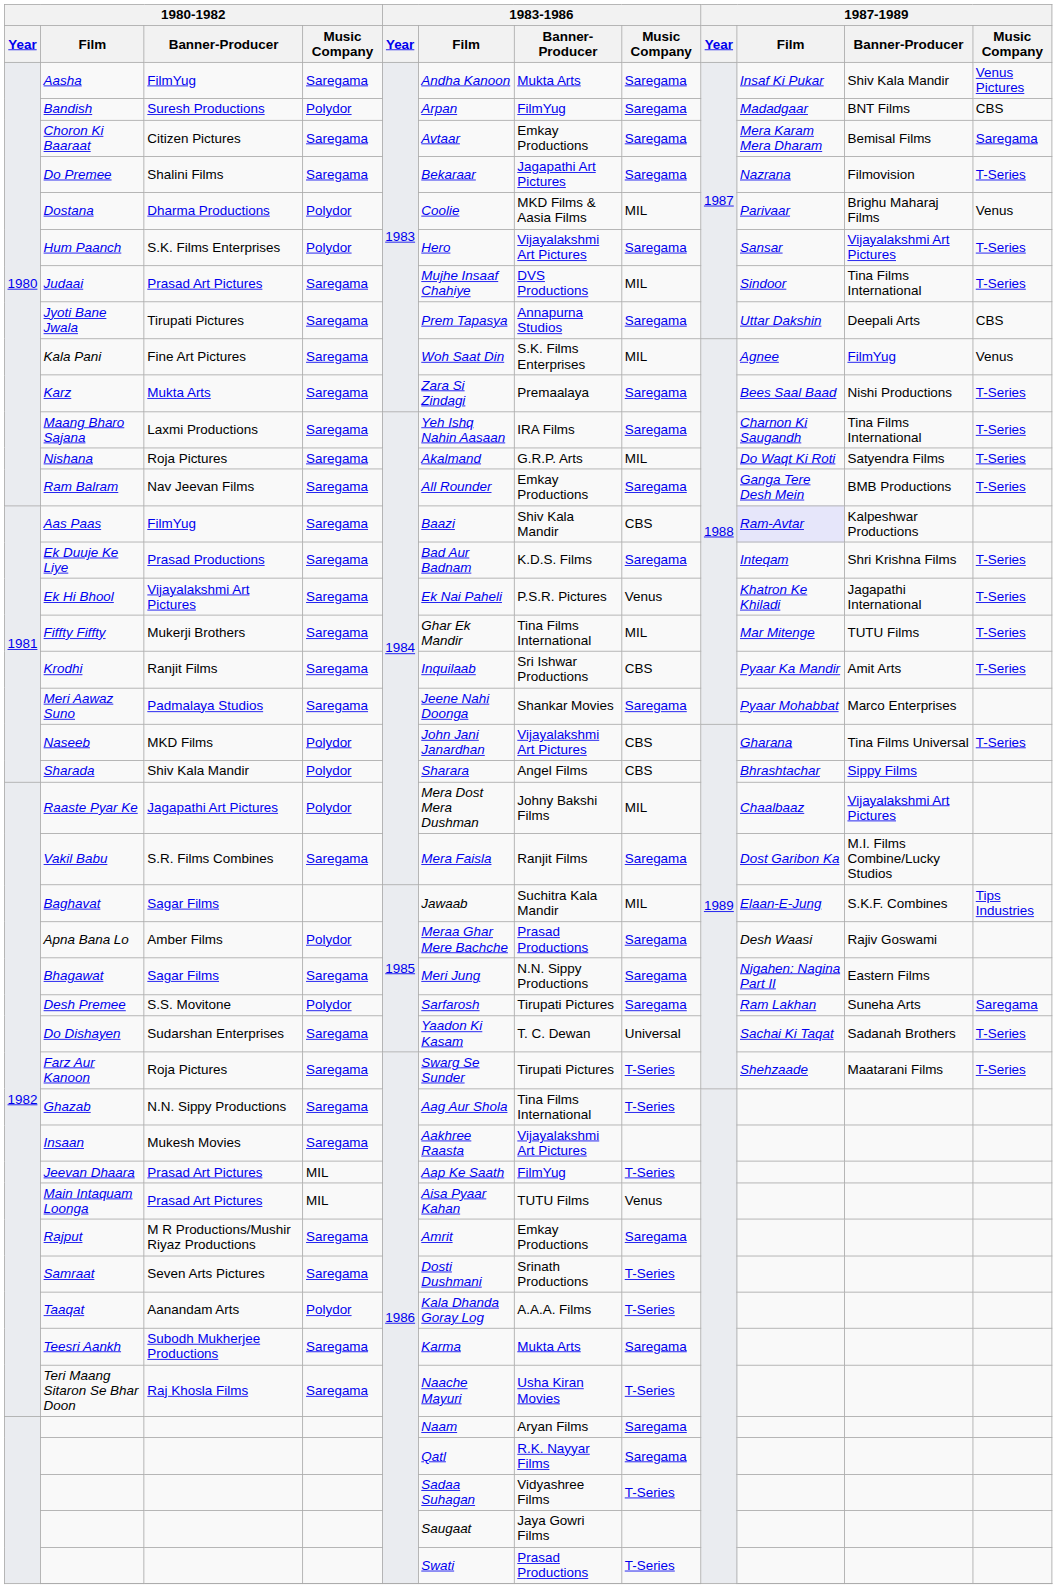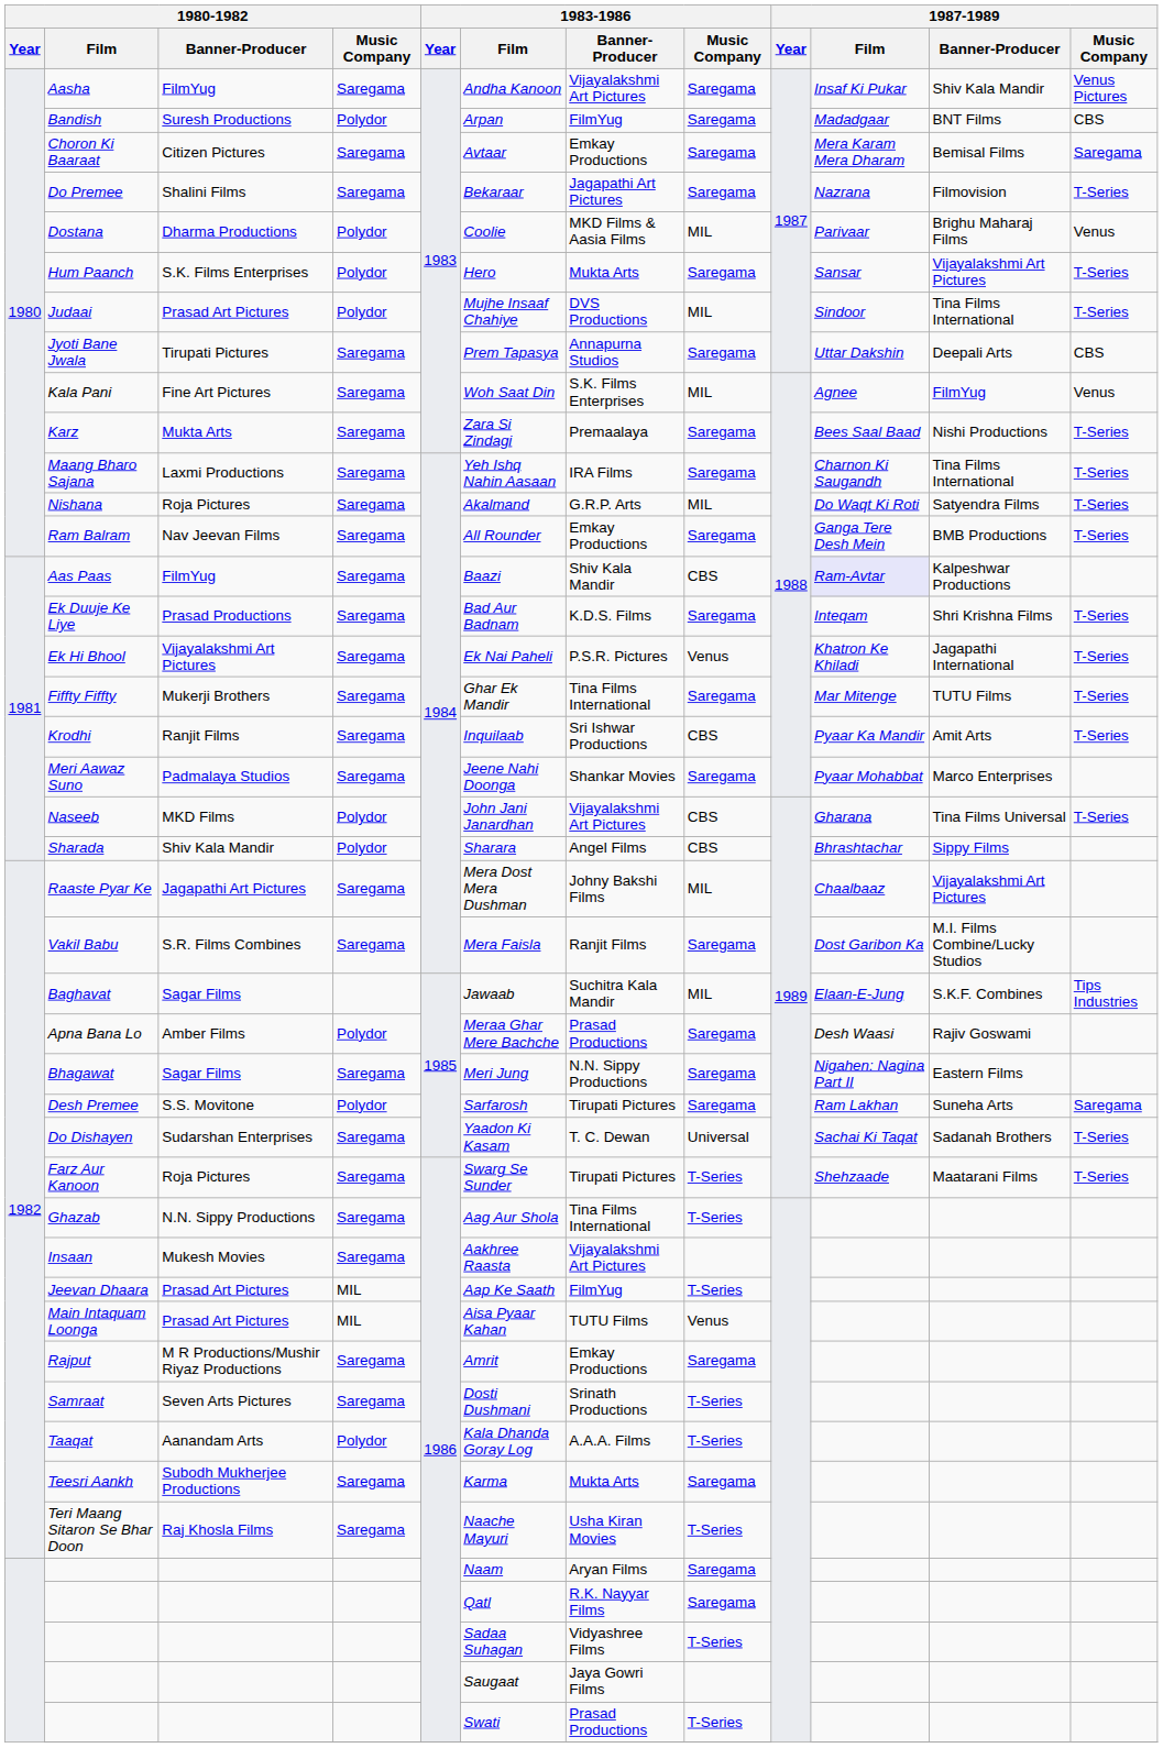 <table class="wikitable">
 <tr>
 <th colspan="4">1980-1982</th>
 <th colspan="4">1983-1986</th>
 <th colspan="4">1987-1989</th>
 </tr>
 <tr>
 <th style=max-width:2em><a href='#'>Year</a></th>
 <th>Film</th>
 <th>Banner-Producer</th>
 <th>Music Company</th>
 <th style=max-width:2em><a href='#'>Year</a></th>
 <th>Film</th>
 <th>Banner-Producer</th>
 <th>Music Company</th>
 <th style=max-width:2em><a href='#'>Year</a></th>
 <th>Film</th>
 <th>Banner-Producer</th>
 <th>Music Company</th>
 </tr>
 <tr>
 <td rowspan="13" style="background:#EAECF0; color:black;"><a href='#'>1980</a></td>
 <td><em><a href='#'>Aasha</a></em></td>
 <td><a href='#'>FilmYug</a></td>
 <td><a href='#'>Saregama</a></td>
 <td rowspan="10" style="background:#EAECF0; color:black;"><a href='#'>1983</a></td>
 <td><em><a href='#'>Andha Kanoon</a></em></td>
-<td><a href='#'>Mukta Arts</a></td>
+<td><a href='#'>Vijayalakshmi Art Pictures</a></td>
 <td><a href='#'>Saregama</a></td>
 <td rowspan="8" style="background:#EAECF0; color:black;"><a href='#'>1987</a></td>
 <td><em><a href='#'>Insaf Ki Pukar</a></em></td>
 <td>Shiv Kala Mandir</td>
 <td><a href='#'>Venus Pictures</a></td>
 </tr>
 <tr>
 <td><em><a href='#'>Bandish</a></em></td>
 <td><a href='#'>Suresh Productions</a></td>
 <td><a href='#'>Polydor</a></td>
 <td><em><a href='#'>Arpan</a></em></td>
 <td><a href='#'>FilmYug</a></td>
 <td><a href='#'>Saregama</a></td>
 <td><em><a href='#'>Madadgaar</a></em></td>
 <td>BNT Films</td>
 <td>CBS</td>
 </tr>
 <tr>
 <td><em><a href='#'>Choron Ki Baaraat</a></em></td>
 <td>Citizen Pictures</td>
 <td><a href='#'>Saregama</a></td>
 <td><em><a href='#'>Avtaar</a></em></td>
 <td>Emkay Productions</td>
 <td><a href='#'>Saregama</a></td>
 <td><em><a href='#'>Mera Karam Mera Dharam</a></em></td>
 <td>Bemisal Films</td>
 <td><a href='#'>Saregama</a></td>
 </tr>
 <tr>
 <td><em><a href='#'>Do Premee</a></em></td>
 <td>Shalini Films</td>
 <td><a href='#'>Saregama</a></td>
 <td><em><a href='#'>Bekaraar</a></em></td>
 <td><a href='#'>Jagapathi Art Pictures</a></td>
 <td><a href='#'>Saregama</a></td>
 <td><em><a href='#'>Nazrana</a></em></td>
 <td>Filmovision</td>
 <td><a href='#'>T-Series</a></td>
 </tr>
 <tr>
 <td><em><a href='#'>Dostana</a></em></td>
 <td><a href='#'>Dharma Productions</a></td>
 <td><a href='#'>Polydor</a></td>
 <td><em><a href='#'>Coolie</a></em></td>
 <td>MKD Films & Aasia Films</td>
 <td>MIL</td>
 <td><em><a href='#'>Parivaar</a></em></td>
 <td>Brighu Maharaj Films</td>
 <td>Venus</td>
 </tr>
 <tr>
 <td><em><a href='#'>Hum Paanch</a></em></td>
 <td>S.K. Films Enterprises</td>
 <td><a href='#'>Polydor</a></td>
 <td><em><a href='#'>Hero</a></em></td>
-<td><a href='#'>Vijayalakshmi Art Pictures</a></td>
+<td><a href='#'>Mukta Arts</a></td>
 <td><a href='#'>Saregama</a></td>
 <td><em><a href='#'>Sansar</a></em></td>
 <td><a href='#'>Vijayalakshmi Art Pictures</a></td>
 <td><a href='#'>T-Series</a></td>
 </tr>
 <tr>
 <td><em><a href='#'>Judaai</a></em></td>
 <td><a href='#'>Prasad Art Pictures</a></td>
-<td><a href='#'>Saregama</a></td>
+<td><a href='#'>Polydor</a></td>
 <td><em><a href='#'>Mujhe Insaaf Chahiye</a></em></td>
 <td><a href='#'>DVS Productions</a></td>
 <td>MIL</td>
 <td><em><a href='#'>Sindoor</a></em></td>
 <td>Tina Films International</td>
 <td><a href='#'>T-Series</a></td>
 </tr>
 <tr>
 <td><em><a href='#'>Jyoti Bane Jwala</a></em></td>
 <td>Tirupati Pictures</td>
 <td><a href='#'>Saregama</a></td>
 <td><em><a href='#'>Prem Tapasya</a></em></td>
 <td><a href='#'>Annapurna Studios</a></td>
 <td><a href='#'>Saregama</a></td>
 <td><em><a href='#'>Uttar Dakshin</a></em></td>
 <td>Deepali Arts</td>
 <td>CBS</td>
 </tr>
 <tr>
 <td><em>Kala Pani</em></td>
 <td>Fine Art Pictures</td>
 <td><a href='#'>Saregama</a></td>
 <td><em><a href='#'>Woh Saat Din</a></em></td>
 <td>S.K. Films Enterprises</td>
 <td>MIL</td>
 <td rowspan="11" style="background:#EAECF0; color:black;"><a href='#'>1988</a></td>
 <td><em><a href='#'>Agnee</a></em></td>
 <td><a href='#'>FilmYug</a></td>
 <td>Venus</td>
 </tr>
 <tr>
 <td><em><a href='#'>Karz</a></em></td>
 <td><a href='#'>Mukta Arts</a></td>
 <td><a href='#'>Saregama</a></td>
 <td><em><a href='#'>Zara Si Zindagi</a></em></td>
 <td>Premaalaya</td>
 <td><a href='#'>Saregama</a></td>
 <td><em><a href='#'>Bees Saal Baad</a></em></td>
 <td>Nishi Productions</td>
 <td><a href='#'>T-Series</a></td>
 </tr>
 <tr>
 <td><em><a href='#'>Maang Bharo Sajana</a></em></td>
 <td>Laxmi Productions</td>
 <td><a href='#'>Saregama</a></td>
 <td rowspan="13" style="background:#EAECF0; color:black;"><a href='#'>1984</a></td>
 <td><em><a href='#'>Yeh Ishq Nahin Aasaan</a></em></td>
 <td>IRA Films</td>
 <td><a href='#'>Saregama</a></td>
 <td><em><a href='#'>Charnon Ki Saugandh</a></em></td>
 <td>Tina Films International</td>
 <td><a href='#'>T-Series</a></td>
 </tr>
 <tr>
 <td><em><a href='#'>Nishana</a></em></td>
 <td>Roja Pictures</td>
 <td><a href='#'>Saregama</a></td>
 <td><em><a href='#'>Akalmand</a></em></td>
 <td>G.R.P. Arts</td>
 <td>MIL</td>
 <td><em><a href='#'>Do Waqt Ki Roti</a></em></td>
 <td>Satyendra Films</td>
 <td><a href='#'>T-Series</a></td>
 </tr>
 <tr>
 <td><em><a href='#'>Ram Balram</a></em></td>
 <td>Nav Jeevan Films</td>
 <td><a href='#'>Saregama</a></td>
 <td><em><a href='#'>All Rounder</a></em></td>
 <td>Emkay Productions</td>
 <td><a href='#'>Saregama</a></td>
 <td><em><a href='#'>Ganga Tere Desh Mein</a></em></td>
 <td>BMB Productions</td>
 <td><a href='#'>T-Series</a></td>
 </tr>
 <tr>
 <td rowspan="8" style="background:#EAECF0; color:black;"><a href='#'>1981</a></td>
 <td><em><a href='#'>Aas Paas</a></em></td>
 <td><a href='#'>FilmYug</a></td>
 <td><a href='#'>Saregama</a></td>
 <td><em><a href='#'>Baazi</a></em></td>
 <td>Shiv Kala Mandir</td>
 <td>CBS</td>
 <td style="background: lavender;"><em><a href='#'>Ram-Avtar</a></em></td>
 <td>Kalpeshwar Productions</td>
 <td></td>
 </tr>
 <tr>
 <td><em><a href='#'>Ek Duuje Ke Liye</a></em></td>
 <td><a href='#'>Prasad Productions</a></td>
 <td><a href='#'>Saregama</a></td>
 <td><em><a href='#'>Bad Aur Badnam</a></em></td>
 <td>K.D.S. Films</td>
 <td><a href='#'>Saregama</a></td>
 <td><em><a href='#'>Inteqam</a></em></td>
 <td>Shri Krishna Films</td>
 <td><a href='#'>T-Series</a></td>
 </tr>
 <tr>
 <td><em><a href='#'>Ek Hi Bhool</a></em></td>
 <td><a href='#'>Vijayalakshmi Art Pictures</a></td>
 <td><a href='#'>Saregama</a></td>
 <td><em><a href='#'>Ek Nai Paheli</a></em></td>
 <td>P.S.R. Pictures</td>
 <td>Venus</td>
 <td><em><a href='#'>Khatron Ke Khiladi</a></em></td>
 <td>Jagapathi International</td>
 <td><a href='#'>T-Series</a></td>
 </tr>
 <tr>
 <td><em><a href='#'>Fiffty Fiffty</a></em></td>
 <td>Mukerji Brothers</td>
 <td><a href='#'>Saregama</a></td>
 <td><em>Ghar Ek Mandir</em></td>
 <td>Tina Films International</td>
-<td>MIL</td>
+<td><a href='#'>Saregama</a></td>
 <td><em><a href='#'>Mar Mitenge</a></em></td>
 <td>TUTU Films</td>
 <td><a href='#'>T-Series</a></td>
 </tr>
 <tr>
 <td><em><a href='#'>Krodhi</a></em></td>
 <td>Ranjit Films</td>
 <td><a href='#'>Saregama</a></td>
 <td><em><a href='#'>Inquilaab</a></em></td>
 <td>Sri Ishwar Productions</td>
 <td>CBS</td>
 <td><em><a href='#'>Pyaar Ka Mandir</a></em></td>
 <td>Amit Arts</td>
 <td><a href='#'>T-Series</a></td>
 </tr>
 <tr>
 <td><em><a href='#'>Meri Aawaz Suno</a></em></td>
 <td><a href='#'>Padmalaya Studios</a></td>
 <td><a href='#'>Saregama</a></td>
 <td><em><a href='#'>Jeene Nahi Doonga</a></em></td>
 <td>Shankar Movies</td>
 <td><a href='#'>Saregama</a></td>
 <td><em><a href='#'>Pyaar Mohabbat</a></em></td>
 <td>Marco Enterprises</td>
 <td></td>
 </tr>
 <tr>
 <td><em><a href='#'>Naseeb</a></em></td>
 <td>MKD Films</td>
 <td><a href='#'>Polydor</a></td>
 <td><em><a href='#'>John Jani Janardhan</a></em></td>
 <td><a href='#'>Vijayalakshmi Art Pictures</a></td>
 <td>CBS</td>
 <td rowspan="10" style="background:#EAECF0; color:black;"><a href='#'>1989</a></td>
 <td><em><a href='#'>Gharana</a></em></td>
 <td>Tina Films Universal</td>
 <td><a href='#'>T-Series</a></td>
 </tr>
 <tr>
 <td><em><a href='#'>Sharada</a></em></td>
 <td>Shiv Kala Mandir</td>
 <td><a href='#'>Polydor</a></td>
 <td><em><a href='#'>Sharara</a></em></td>
 <td>Angel Films</td>
 <td>CBS</td>
 <td><em><a href='#'>Bhrashtachar</a></em></td>
 <td><a href='#'>Sippy Films</a></td>
 <td></td>
 </tr>
 <tr>
 <td rowspan="17" style="background:#EAECF0; color:black;"><a href='#'>1982</a></td>
 <td><em><a href='#'>Raaste Pyar Ke</a></em></td>
 <td><a href='#'>Jagapathi Art Pictures</a></td>
-<td><a href='#'>Polydor</a></td>
+<td><a href='#'>Saregama</a></td>
 <td><em>Mera Dost Mera Dushman</em></td>
 <td>Johny Bakshi Films</td>
 <td>MIL</td>
 <td><em><a href='#'>Chaalbaaz</a></em></td>
 <td><a href='#'>Vijayalakshmi Art Pictures</a></td>
 <td></td>
 </tr>
 <tr>
 <td><em><a href='#'>Vakil Babu</a></em></td>
 <td>S.R. Films Combines</td>
 <td><a href='#'>Saregama</a></td>
 <td><em><a href='#'>Mera Faisla</a></em></td>
 <td>Ranjit Films</td>
 <td><a href='#'>Saregama</a></td>
 <td><em><a href='#'>Dost Garibon Ka</a></em></td>
 <td>M.I. Films Combine/Lucky Studios</td>
 <td></td>
 </tr>
 <tr>
 <td><em><a href='#'>Baghavat</a></em></td>
 <td><a href='#'>Sagar Films</a></td>
 <td></td>
 <td rowspan="5" style="background:#EAECF0; color:black;"><a href='#'>1985</a></td>
 <td><em>Jawaab</em></td>
 <td>Suchitra Kala Mandir</td>
 <td>MIL</td>
 <td><em><a href='#'>Elaan-E-Jung</a></em></td>
 <td>S.K.F. Combines</td>
 <td><a href='#'>Tips Industries</a></td>
 </tr>
 <tr>
 <td><em>Apna Bana Lo</em></td>
 <td>Amber Films</td>
 <td><a href='#'>Polydor</a></td>
 <td><em><a href='#'>Meraa Ghar Mere Bachche</a></em></td>
 <td><a href='#'>Prasad Productions</a></td>
 <td><a href='#'>Saregama</a></td>
 <td><em>Desh Waasi</em></td>
 <td>Rajiv Goswami</td>
 <td></td>
 </tr>
 <tr>
 <td><em><a href='#'>Bhagawat</a></em></td>
 <td><a href='#'>Sagar Films</a></td>
 <td><a href='#'>Saregama</a></td>
 <td><em><a href='#'>Meri Jung</a></em></td>
 <td>N.N. Sippy Productions</td>
 <td><a href='#'>Saregama</a></td>
 <td><em><a href='#'>Nigahen: Nagina Part II</a></em></td>
 <td>Eastern Films</td>
 <td></td>
 </tr>
 <tr>
 <td><em><a href='#'>Desh Premee</a></em></td>
 <td>S.S. Movitone</td>
 <td><a href='#'>Polydor</a></td>
 <td><em><a href='#'>Sarfarosh</a></em></td>
 <td>Tirupati Pictures</td>
 <td><a href='#'>Saregama</a></td>
 <td><em><a href='#'>Ram Lakhan</a></em></td>
 <td>Suneha Arts</td>
 <td><a href='#'>Saregama</a></td>
 </tr>
 <tr>
 <td><em><a href='#'>Do Dishayen</a></em></td>
 <td>Sudarshan Enterprises</td>
 <td><a href='#'>Saregama</a></td>
 <td><em><a href='#'>Yaadon Ki Kasam</a></em></td>
 <td>T. C. Dewan</td>
 <td>Universal</td>
 <td><em><a href='#'>Sachai Ki Taqat</a></em></td>
 <td>Sadanah Brothers</td>
 <td><a href='#'>T-Series</a></td>
 </tr>
 <tr>
 <td><em><a href='#'>Farz Aur Kanoon</a></em></td>
 <td>Roja Pictures</td>
 <td><a href='#'>Saregama</a></td>
 <td rowspan="15" style="background:#EAECF0; color:black;"><a href='#'>1986</a></td>
 <td><em><a href='#'>Swarg Se Sunder</a></em></td>
 <td>Tirupati Pictures</td>
 <td><a href='#'>T-Series</a></td>
 <td><em><a href='#'>Shehzaade</a></em></td>
 <td>Maatarani Films</td>
 <td><a href='#'>T-Series</a></td>
 </tr>
 <tr>
 <td><em><a href='#'>Ghazab</a></em></td>
 <td>N.N. Sippy Productions</td>
 <td><a href='#'>Saregama</a></td>
 <td><em><a href='#'>Aag Aur Shola</a></em></td>
 <td>Tina Films International</td>
 <td><a href='#'>T-Series</a></td>
 <td rowspan="16" style="background:#EAECF0; color:black;"></td>
 <td></td>
 <td></td>
 <td></td>
 </tr>
 <tr>
 <td><em><a href='#'>Insaan</a></em></td>
 <td>Mukesh Movies</td>
 <td><a href='#'>Saregama</a></td>
 <td><em><a href='#'>Aakhree Raasta</a></em></td>
 <td><a href='#'>Vijayalakshmi Art Pictures</a></td>
 <td></td>
 <td></td>
 <td></td>
 <td></td>
 </tr>
 <tr>
 <td><em><a href='#'>Jeevan Dhaara</a></em></td>
 <td><a href='#'>Prasad Art Pictures</a></td>
 <td>MIL</td>
 <td><em><a href='#'>Aap Ke Saath</a></em></td>
 <td><a href='#'>FilmYug</a></td>
 <td><a href='#'>T-Series</a></td>
 <td></td>
 <td></td>
 <td></td>
 </tr>
 <tr>
 <td><em><a href='#'>Main Intaquam Loonga</a></em></td>
 <td><a href='#'>Prasad Art Pictures</a></td>
 <td>MIL</td>
 <td><em><a href='#'>Aisa Pyaar Kahan</a></em></td>
 <td>TUTU Films</td>
 <td>Venus</td>
 <td></td>
 <td></td>
 <td></td>
 </tr>
 <tr>
 <td><em><a href='#'>Rajput</a></em></td>
 <td>M R Productions/Mushir Riyaz Productions</td>
 <td><a href='#'>Saregama</a></td>
 <td><em><a href='#'>Amrit</a></em></td>
 <td>Emkay Productions</td>
 <td><a href='#'>Saregama</a></td>
 <td></td>
 <td></td>
 <td></td>
 </tr>
 <tr>
 <td><em><a href='#'>Samraat</a></em></td>
 <td>Seven Arts Pictures</td>
 <td><a href='#'>Saregama</a></td>
 <td><em><a href='#'>Dosti Dushmani</a></em></td>
 <td>Srinath Productions</td>
 <td><a href='#'>T-Series</a></td>
 <td></td>
 <td></td>
 <td></td>
 </tr>
 <tr>
 <td><em><a href='#'>Taaqat</a></em></td>
 <td>Aanandam Arts</td>
 <td><a href='#'>Polydor</a></td>
 <td><em><a href='#'>Kala Dhanda Goray Log</a></em></td>
 <td>A.A.A. Films</td>
 <td><a href='#'>T-Series</a></td>
 <td></td>
 <td></td>
 <td></td>
 </tr>
 <tr>
 <td><em><a href='#'>Teesri Aankh</a></em></td>
 <td><a href='#'>Subodh Mukherjee Productions</a></td>
 <td><a href='#'>Saregama</a></td>
 <td><em><a href='#'>Karma</a></em></td>
 <td><a href='#'>Mukta Arts</a></td>
 <td><a href='#'>Saregama</a></td>
 <td></td>
 <td></td>
 <td></td>
 </tr>
 <tr>
 <td><em>Teri Maang Sitaron Se Bhar Doon</em></td>
 <td><a href='#'>Raj Khosla Films</a></td>
 <td><a href='#'>Saregama</a></td>
 <td><em><a href='#'>Naache Mayuri</a></em></td>
 <td><a href='#'>Usha Kiran Movies</a></td>
 <td><a href='#'>T-Series</a></td>
 <td></td>
 <td></td>
 <td></td>
 </tr>
 <tr>
 <td rowspan="7" style="background:#EAECF0; color:black;"></td>
 <td></td>
 <td></td>
 <td></td>
 <td><em><a href='#'>Naam</a></em></td>
 <td>Aryan Films</td>
 <td><a href='#'>Saregama</a></td>
 <td></td>
 <td></td>
 <td></td>
 </tr>
 <tr>
 <td></td>
 <td></td>
 <td></td>
 <td><em><a href='#'>Qatl</a></em></td>
 <td><a href='#'>R.K. Nayyar Films</a></td>
 <td><a href='#'>Saregama</a></td>
 <td></td>
 <td></td>
 <td></td>
 </tr>
 <tr>
 <td></td>
 <td></td>
 <td></td>
 <td><em><a href='#'>Sadaa Suhagan</a></em></td>
 <td>Vidyashree Films</td>
 <td><a href='#'>T-Series</a></td>
 <td></td>
 <td></td>
 <td></td>
 </tr>
 <tr>
 <td></td>
 <td></td>
 <td></td>
 <td><em>Saugaat</em></td>
 <td>Jaya Gowri Films</td>
 <td></td>
 <td></td>
 <td></td>
 <td></td>
 </tr>
 <tr>
 <td></td>
 <td></td>
 <td></td>
 <td><em><a href='#'>Swati</a></em></td>
 <td><a href='#'>Prasad Productions</a></td>
 <td><a href='#'>T-Series</a></td>
 <td></td>
 <td></td>
 <td></td>
 </tr>
 <tr>
 </tr>
 </table>
